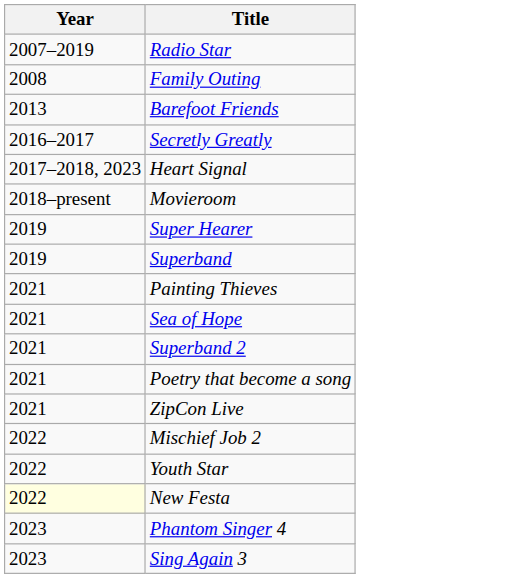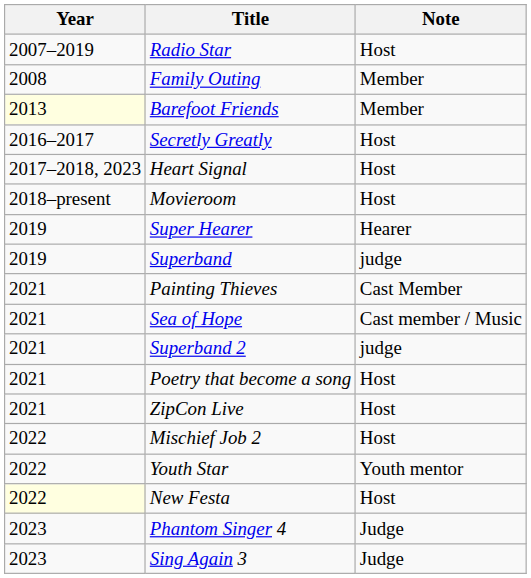 <table class="wikitable">
 <tr>
 <th>Year</th>
 <th>Title</th>
+<th>Note</th>
 </tr>
 <tr>
 <td>2007–2019</td>
 <td><em><a href='#'>Radio Star</a></em></td>
+<td>Host</td>
 </tr>
 <tr>
 <td>2008</td>
 <td><em><a href='#'>Family Outing</a></em></td>
+<td>Member</td>
 </tr>
 <tr>
-<td>2013</td>
+<td style="background: lightyellow;">2013</td>
 <td><em><a href='#'>Barefoot Friends</a></em></td>
+<td>Member</td>
 </tr>
 <tr>
 <td>2016–2017</td>
 <td><em><a href='#'>Secretly Greatly</a></em></td>
+<td>Host</td>
 </tr>
 <tr>
 <td>2017–2018, 2023</td>
 <td><em>Heart Signal</em></td>
+<td>Host</td>
 </tr>
 <tr>
 <td>2018–present</td>
 <td><em>Movieroom</em></td>
+<td>Host</td>
 </tr>
 <tr>
 <td>2019</td>
 <td><em><a href='#'>Super Hearer</a></em></td>
+<td>Hearer</td>
 </tr>
 <tr>
 <td>2019</td>
 <td><em><a href='#'>Superband</a></em></td>
+<td>judge</td>
 </tr>
 <tr>
 <td>2021</td>
 <td><em>Painting Thieves</em></td>
+<td>Cast Member  </td>
 </tr>
 <tr>
 <td>2021</td>
 <td><em><a href='#'>Sea of Hope</a></em></td>
+<td>Cast member /  Music </td>
 </tr>
 <tr>
 <td>2021</td>
 <td><em><a href='#'>Superband 2</a> </em></td>
+<td>judge </td>
 </tr>
 <tr>
 <td>2021</td>
 <td><em>Poetry that become a song</em></td>
+<td>Host</td>
 </tr>
 <tr>
 <td>2021</td>
 <td><em>ZipCon Live</em></td>
+<td>Host</td>
 </tr>
 <tr>
 <td>2022</td>
 <td><em>Mischief Job 2</em></td>
+<td>Host</td>
 </tr>
 <tr>
 <td>2022</td>
 <td><em>Youth Star</em></td>
+<td>Youth mentor</td>
 </tr>
 <tr>
 <td style="background: lightyellow;">2022</td>
 <td><em>New Festa</em></td>
+<td>Host</td>
 </tr>
 <tr>
 <td>2023</td>
 <td><em><a href='#'>Phantom Singer</a> 4</em></td>
+<td>Judge</td>
 </tr>
 <tr>
 <td>2023</td>
 <td><em><a href='#'>Sing Again</a> 3</em></td>
+<td>Judge</td>
 </tr>
 </table>
